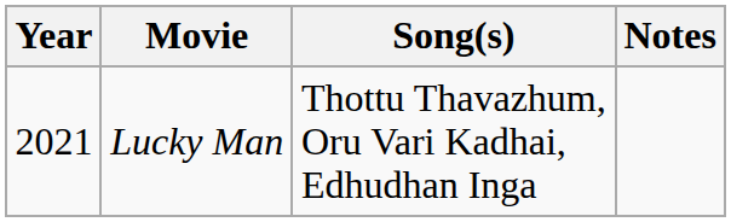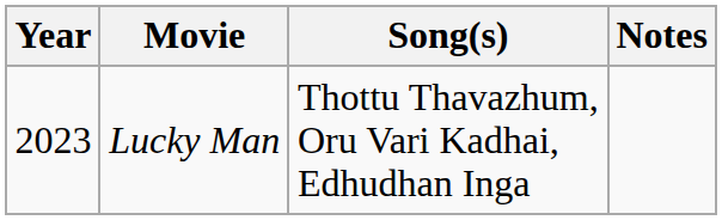 <table class="wikitable">
 <tr style="background:#ccc; text-align:center;">
 <th>Year</th>
 <th>Movie</th>
 <th>Song(s)</th>
 <th>Notes</th>
 </tr>
 <tr>
-<td>2021</td>
+<td>2023</td>
 <td><em>Lucky Man</em></td>
 <td>Thottu Thavazhum,<br>Oru Vari Kadhai,<br>Edhudhan Inga</td>
 <td></td>
 </tr>
 <tr>
 </tr>
 </table>
